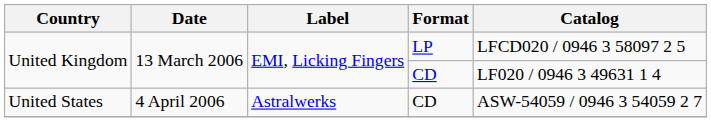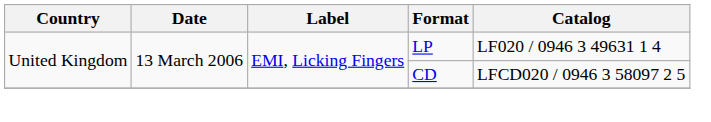 <table class="wikitable">
 <tr>
 <th>Country</th>
 <th>Date</th>
 <th>Label</th>
 <th>Format</th>
 <th>Catalog</th>
 </tr>
 <tr>
 <td rowspan="2">United Kingdom</td>
 <td rowspan="2">13 March 2006</td>
 <td rowspan="2"><a href='#'>EMI</a>, <a href='#'>Licking Fingers</a></td>
 <td><a href='#'>LP</a></td>
-<td>LFCD020 / 0946 3 58097 2 5</td>
+<td>LF020 / 0946 3 49631 1 4</td>
 </tr>
 <tr>
 <td><a href='#'>CD</a></td>
-<td>LF020 / 0946 3 49631 1 4</td>
-</tr>
-<tr>
-<td>United States</td>
-<td>4 April 2006</td>
-<td><a href='#'>Astralwerks</a></td>
-<td>CD</td>
-<td>ASW-54059 / 0946 3 54059 2 7</td>
+<td>LFCD020 / 0946 3 58097 2 5</td>
 </tr>
 <tr>
 </tr>
 </table>
